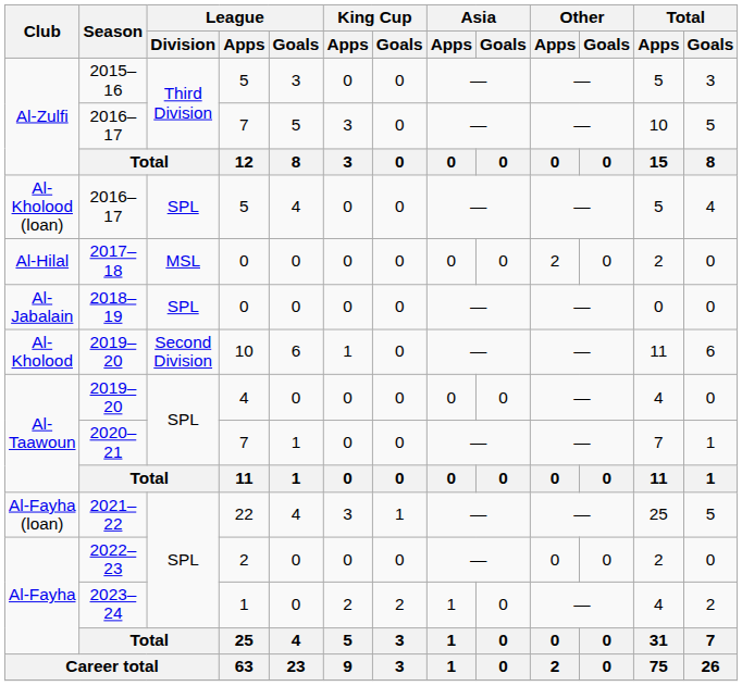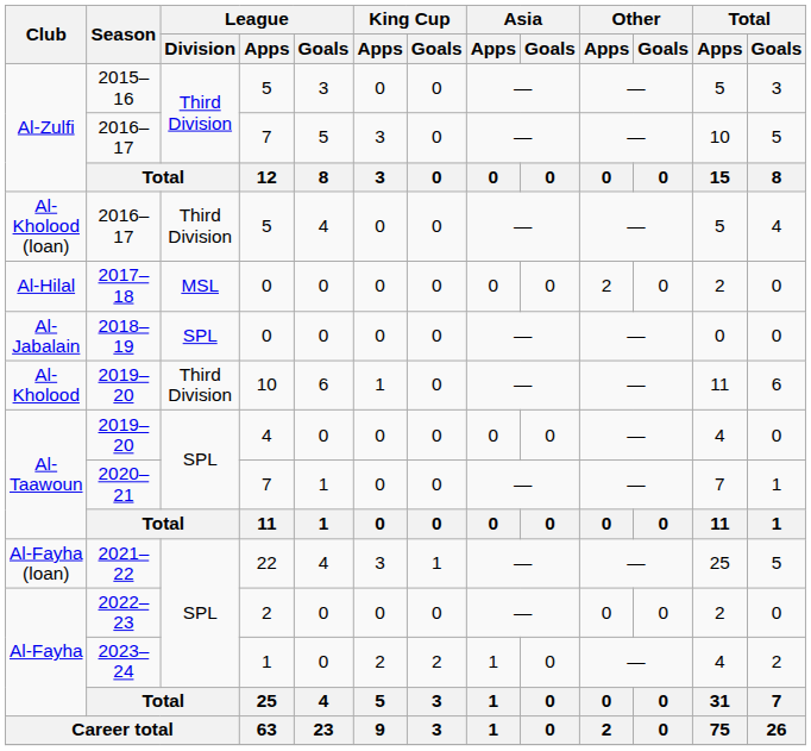 <table class="wikitable" style="text-align: center">
 <tr>
 <th rowspan=2>Club</th>
 <th rowspan=2>Season</th>
 <th colspan=3>League</th>
 <th colspan=2>King Cup</th>
 <th colspan=2>Asia</th>
 <th colspan=2>Other</th>
 <th colspan=2>Total</th>
 </tr>
 <tr>
 <th>Division</th>
 <th>Apps</th>
 <th>Goals</th>
 <th>Apps</th>
 <th>Goals</th>
 <th>Apps</th>
 <th>Goals</th>
 <th>Apps</th>
 <th>Goals</th>
 <th>Apps</th>
 <th>Goals</th>
 </tr>
 <tr>
 <td rowspan=3><a href='#'>Al-Zulfi</a></td>
 <td>2015–16</td>
 <td rowspan=2><a href='#'>Third Division</a></td>
 <td>5</td>
 <td>3</td>
 <td>0</td>
 <td>0</td>
 <td colspan=2>—</td>
 <td colspan=2>—</td>
 <td>5</td>
 <td>3</td>
 </tr>
 <tr>
 <td>2016–17</td>
 <td>7</td>
 <td>5</td>
 <td>3</td>
 <td>0</td>
 <td colspan=2>—</td>
 <td colspan=2>—</td>
 <td>10</td>
 <td>5</td>
 </tr>
 <tr>
 <th colspan="2">Total</th>
 <th>12</th>
 <th>8</th>
 <th>3</th>
 <th>0</th>
 <th>0</th>
 <th>0</th>
 <th>0</th>
 <th>0</th>
 <th>15</th>
 <th>8</th>
 </tr>
 <tr>
 <td><a href='#'>Al-Kholood</a> (loan)</td>
 <td>2016–17</td>
-<td><a href='#'>SPL</a></td>
+<td>Third Division</td>
 <td>5</td>
 <td>4</td>
 <td>0</td>
 <td>0</td>
 <td colspan=2>—</td>
 <td colspan=2>—</td>
 <td>5</td>
 <td>4</td>
 </tr>
 <tr>
 <td><a href='#'>Al-Hilal</a></td>
 <td><a href='#'>2017–18</a></td>
 <td><a href='#'>MSL</a></td>
 <td>0</td>
 <td>0</td>
 <td>0</td>
 <td>0</td>
 <td>0</td>
 <td>0</td>
 <td>2</td>
 <td>0</td>
 <td>2</td>
 <td>0</td>
 </tr>
 <tr>
 <td><a href='#'>Al-Jabalain</a></td>
 <td><a href='#'>2018–19</a></td>
 <td><a href='#'>SPL</a></td>
 <td>0</td>
 <td>0</td>
 <td>0</td>
 <td>0</td>
 <td colspan=2>—</td>
 <td colspan=2>—</td>
 <td>0</td>
 <td>0</td>
 </tr>
 <tr>
 <td><a href='#'>Al-Kholood</a></td>
 <td><a href='#'>2019–20</a></td>
-<td><a href='#'>Second Division</a></td>
+<td>Third Division</td>
 <td>10</td>
 <td>6</td>
 <td>1</td>
 <td>0</td>
 <td colspan=2>—</td>
 <td colspan=2>—</td>
 <td>11</td>
 <td>6</td>
 </tr>
 <tr>
 <td rowspan=3><a href='#'>Al-Taawoun</a></td>
 <td><a href='#'>2019–20</a></td>
 <td rowspan=2>SPL</td>
 <td>4</td>
 <td>0</td>
 <td>0</td>
 <td>0</td>
 <td>0</td>
 <td>0</td>
 <td colspan=2>—</td>
 <td>4</td>
 <td>0</td>
 </tr>
 <tr>
 <td><a href='#'>2020–21</a></td>
 <td>7</td>
 <td>1</td>
 <td>0</td>
 <td>0</td>
 <td colspan=2>—</td>
 <td colspan=2>—</td>
 <td>7</td>
 <td>1</td>
 </tr>
 <tr>
 <th colspan="2">Total</th>
 <th>11</th>
 <th>1</th>
 <th>0</th>
 <th>0</th>
 <th>0</th>
 <th>0</th>
 <th>0</th>
 <th>0</th>
 <th>11</th>
 <th>1</th>
 </tr>
 <tr>
 <td><a href='#'>Al-Fayha</a> (loan)</td>
 <td><a href='#'>2021–22</a></td>
 <td rowspan=3>SPL</td>
 <td>22</td>
 <td>4</td>
 <td>3</td>
 <td>1</td>
 <td colspan=2>—</td>
 <td colspan=2>—</td>
 <td>25</td>
 <td>5</td>
 </tr>
 <tr>
 <td rowspan=3><a href='#'>Al-Fayha</a></td>
 <td><a href='#'>2022–23</a></td>
 <td>2</td>
 <td>0</td>
 <td>0</td>
 <td>0</td>
 <td colspan=2>—</td>
 <td>0</td>
 <td>0</td>
 <td>2</td>
 <td>0</td>
 </tr>
 <tr>
 <td><a href='#'>2023–24</a></td>
 <td>1</td>
 <td>0</td>
 <td>2</td>
 <td>2</td>
 <td>1</td>
 <td>0</td>
 <td colspan=2>—</td>
 <td>4</td>
 <td>2</td>
 </tr>
 <tr>
 <th colspan="2">Total</th>
 <th>25</th>
 <th>4</th>
 <th>5</th>
 <th>3</th>
 <th>1</th>
 <th>0</th>
 <th>0</th>
 <th>0</th>
 <th>31</th>
 <th>7</th>
 </tr>
 <tr>
 <th colspan=3>Career total</th>
 <th>63</th>
 <th>23</th>
 <th>9</th>
 <th>3</th>
 <th>1</th>
 <th>0</th>
 <th>2</th>
 <th>0</th>
 <th>75</th>
 <th>26</th>
 </tr>
 <tr>
 </tr>
 </table>
